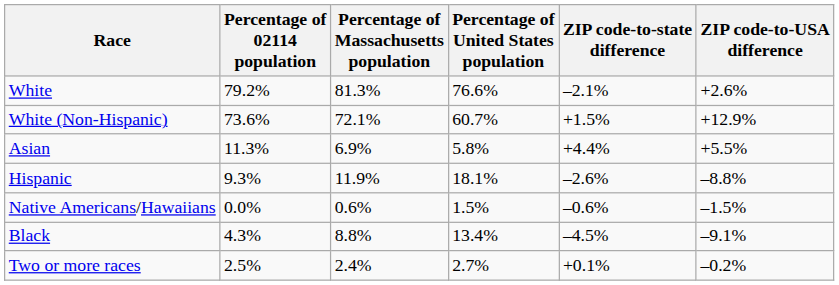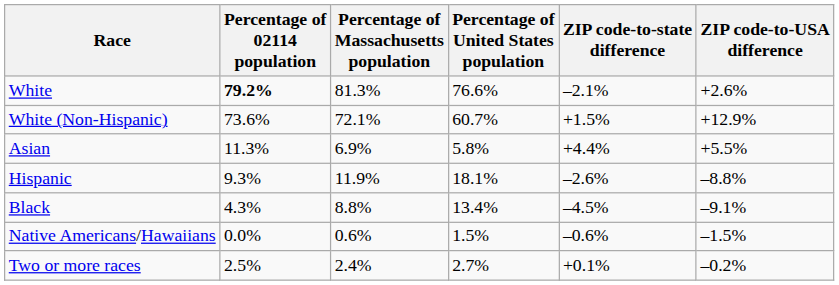 <table class="wikitable sortable collapsible" style="font-size: 90%;">
 <tr>
 <th>Race</th>
 <th>Percentage of <br>02114<br>population</th>
 <th>Percentage of<br>Massachusetts<br>population</th>
 <th>Percentage of<br>United States<br>population</th>
 <th>ZIP code-to-state<br>difference</th>
 <th>ZIP code-to-USA<br>difference</th>
 </tr>
 <tr>
 <td><a href='#'>White</a></td>
-<td>79.2%</td>
+<td><strong>79.2%</strong></td>
 <td>81.3%</td>
 <td>76.6%</td>
 <td>–2.1%</td>
 <td>+2.6%</td>
 </tr>
 <tr>
 <td><a href='#'>White (Non-Hispanic)</a></td>
 <td>73.6%</td>
 <td>72.1%</td>
 <td>60.7%</td>
 <td>+1.5%</td>
 <td>+12.9%</td>
 </tr>
 <tr>
 <td><a href='#'>Asian</a></td>
 <td>11.3%</td>
 <td>6.9%</td>
 <td>5.8%</td>
 <td>+4.4%</td>
 <td>+5.5%</td>
 </tr>
 <tr>
 <td><a href='#'>Hispanic</a></td>
 <td>9.3%</td>
 <td>11.9%</td>
 <td>18.1%</td>
 <td>–2.6%</td>
 <td>–8.8%</td>
 </tr>
 <tr>
+<td><a href='#'>Black</a></td>
+<td>4.3%</td>
+<td>8.8%</td>
+<td>13.4%</td>
+<td>–4.5%</td>
+<td>–9.1%</td>
+</tr>
+<tr>
 <td><a href='#'>Native Americans</a>/<a href='#'>Hawaiians</a></td>
 <td>0.0%</td>
 <td>0.6%</td>
 <td>1.5%</td>
 <td>–0.6%</td>
 <td>–1.5%</td>
-</tr>
-<tr>
-<td><a href='#'>Black</a></td>
-<td>4.3%</td>
-<td>8.8%</td>
-<td>13.4%</td>
-<td>–4.5%</td>
-<td>–9.1%</td>
 </tr>
 <tr>
 <td><a href='#'>Two or more races</a></td>
 <td>2.5%</td>
 <td>2.4%</td>
 <td>2.7%</td>
 <td>+0.1%</td>
 <td>–0.2%</td>
 </tr>
 </table>
